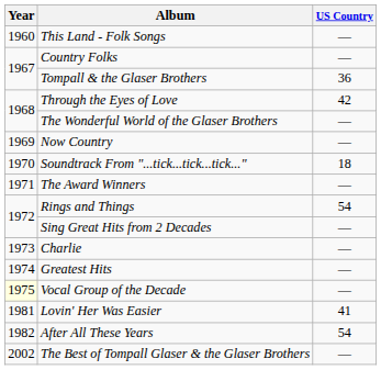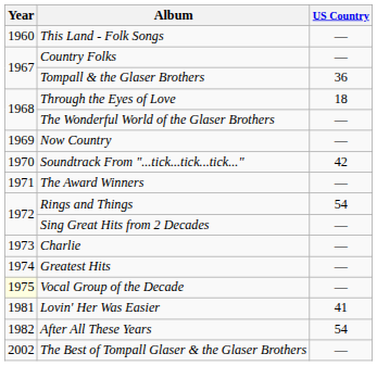 <table class="wikitable">
 <tr>
 <th>Year</th>
 <th>Album</th>
 <th><small><a href='#'>US Country</a></small></th>
 </tr>
 <tr>
 <td>1960</td>
 <td><em>This Land - Folk Songs</em></td>
 <td style="text-align:center;">—</td>
 </tr>
 <tr>
 <td rowspan="2">1967</td>
 <td><em>Country Folks</em></td>
 <td style="text-align:center;">—</td>
 </tr>
 <tr>
 <td><em>Tompall & the Glaser Brothers</em></td>
 <td style="text-align:center;">36</td>
 </tr>
 <tr>
 <td rowspan="2">1968</td>
 <td><em>Through the Eyes of Love</em></td>
-<td style="text-align:center;">42</td>
+<td style="text-align:center;">18</td>
 </tr>
 <tr>
 <td><em>The Wonderful World of the Glaser Brothers</em></td>
 <td style="text-align:center;">—</td>
 </tr>
 <tr>
 <td>1969</td>
 <td><em>Now Country</em></td>
 <td style="text-align:center;">—</td>
 </tr>
 <tr>
 <td>1970</td>
 <td><em>Soundtrack From "...tick...tick...tick..."</em></td>
-<td style="text-align:center;">18</td>
+<td style="text-align:center;">42</td>
 </tr>
 <tr>
 <td>1971</td>
 <td><em>The Award Winners</em></td>
 <td style="text-align:center;">—</td>
 </tr>
 <tr>
 <td rowspan="2">1972</td>
 <td><em>Rings and Things</em></td>
 <td style="text-align:center;">54</td>
 </tr>
 <tr>
 <td><em>Sing Great Hits from 2 Decades</em></td>
 <td style="text-align:center;">—</td>
 </tr>
 <tr>
 <td>1973</td>
 <td><em>Charlie</em></td>
 <td style="text-align:center;">—</td>
 </tr>
 <tr>
 <td>1974</td>
 <td><em>Greatest Hits</em></td>
 <td style="text-align:center;">—</td>
 </tr>
 <tr>
 <td style="background: lightyellow;">1975</td>
 <td><em>Vocal Group of the Decade</em></td>
 <td style="text-align:center;">—</td>
 </tr>
 <tr>
 <td>1981</td>
 <td><em>Lovin' Her Was Easier</em></td>
 <td style="text-align:center;">41</td>
 </tr>
 <tr>
 <td>1982</td>
 <td><em>After All These Years</em></td>
 <td style="text-align:center;">54</td>
 </tr>
 <tr>
 <td>2002</td>
 <td><em>The Best of Tompall Glaser & the Glaser Brothers</em></td>
 <td style="text-align:center;">—</td>
 </tr>
 </table>
